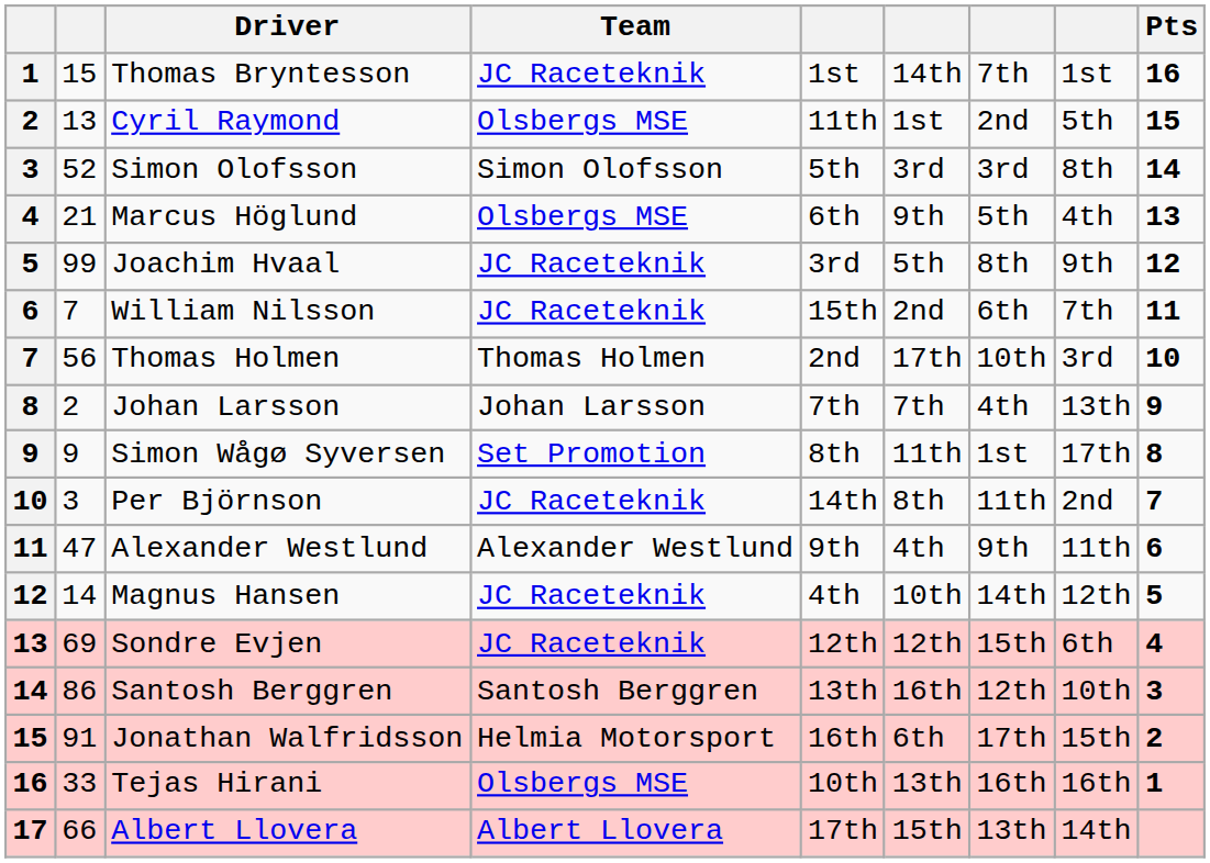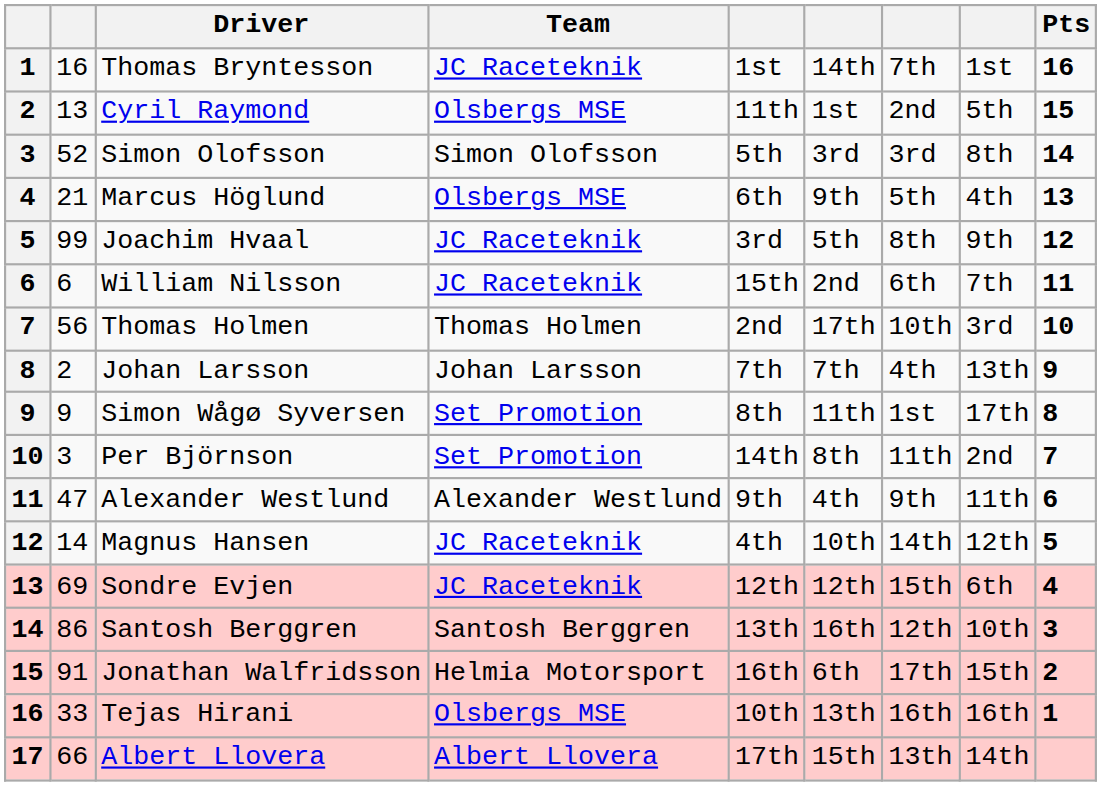 <table class=wikitable style="font-size:95%">
 <tr>
 <th></th>
 <th></th>
 <th>Driver</th>
 <th>Team</th>
 <th></th>
 <th></th>
 <th></th>
 <th></th>
 <th>Pts</th>
 </tr>
 <tr>
 <th>1</th>
-<td>15</td>
+<td>16</td>
 <td> Thomas Bryntesson</td>
 <td><a href='#'>JC Raceteknik</a></td>
 <td>1st</td>
 <td>14th</td>
 <td>7th</td>
 <td>1st</td>
 <td><strong>16</strong></td>
 </tr>
 <tr>
 <th>2</th>
 <td>13</td>
 <td> <a href='#'>Cyril Raymond</a></td>
 <td><a href='#'>Olsbergs MSE</a></td>
 <td>11th</td>
 <td>1st</td>
 <td>2nd</td>
 <td>5th</td>
 <td><strong>15</strong></td>
 </tr>
 <tr>
 <th>3</th>
 <td>52</td>
 <td> Simon Olofsson</td>
 <td>Simon Olofsson</td>
 <td>5th</td>
 <td>3rd</td>
 <td>3rd</td>
 <td>8th</td>
 <td><strong>14</strong></td>
 </tr>
 <tr>
 <th>4</th>
 <td>21</td>
 <td> Marcus Höglund</td>
 <td><a href='#'>Olsbergs MSE</a></td>
 <td>6th</td>
 <td>9th</td>
 <td>5th</td>
 <td>4th</td>
 <td><strong>13</strong></td>
 </tr>
 <tr>
 <th>5</th>
 <td>99</td>
 <td> Joachim Hvaal</td>
 <td><a href='#'>JC Raceteknik</a></td>
 <td>3rd</td>
 <td>5th</td>
 <td>8th</td>
 <td>9th</td>
 <td><strong>12</strong></td>
 </tr>
 <tr>
 <th>6</th>
-<td>7</td>
+<td>6</td>
 <td> William Nilsson</td>
 <td><a href='#'>JC Raceteknik</a></td>
 <td>15th</td>
 <td>2nd</td>
 <td>6th</td>
 <td>7th</td>
 <td><strong>11</strong></td>
 </tr>
 <tr>
 <th>7</th>
 <td>56</td>
 <td> Thomas Holmen</td>
 <td>Thomas Holmen</td>
 <td>2nd</td>
 <td>17th</td>
 <td>10th</td>
 <td>3rd</td>
 <td><strong>10</strong></td>
 </tr>
 <tr>
 <th>8</th>
 <td>2</td>
 <td> Johan Larsson</td>
 <td>Johan Larsson</td>
 <td>7th</td>
 <td>7th</td>
 <td>4th</td>
 <td>13th</td>
 <td><strong>9</strong></td>
 </tr>
 <tr>
 <th>9</th>
 <td>9</td>
 <td> Simon Wågø Syversen</td>
 <td><a href='#'>Set Promotion</a></td>
 <td>8th</td>
 <td>11th</td>
 <td>1st</td>
 <td>17th</td>
 <td><strong>8</strong></td>
 </tr>
 <tr>
 <th>10</th>
 <td>3</td>
 <td> Per Björnson</td>
-<td><a href='#'>JC Raceteknik</a></td>
+<td><a href='#'>Set Promotion</a></td>
 <td>14th</td>
 <td>8th</td>
 <td>11th</td>
 <td>2nd</td>
 <td><strong>7</strong></td>
 </tr>
 <tr>
 <th>11</th>
 <td>47</td>
 <td> Alexander Westlund</td>
 <td>Alexander Westlund</td>
 <td>9th</td>
 <td>4th</td>
 <td>9th</td>
 <td>11th</td>
 <td><strong>6</strong></td>
 </tr>
 <tr>
 <th>12</th>
 <td>14</td>
 <td> Magnus Hansen</td>
 <td><a href='#'>JC Raceteknik</a></td>
 <td>4th</td>
 <td>10th</td>
 <td>14th</td>
 <td>12th</td>
 <td><strong>5</strong></td>
 </tr>
 <tr>
 <th style="background:#ffcccc;">13</th>
 <td style="background:#ffcccc;">69</td>
 <td style="background:#ffcccc;"> Sondre Evjen</td>
 <td style="background:#ffcccc;"><a href='#'>JC Raceteknik</a></td>
 <td style="background:#ffcccc;">12th</td>
 <td style="background:#ffcccc;">12th</td>
 <td style="background:#ffcccc;">15th</td>
 <td style="background:#ffcccc;">6th</td>
 <td style="background:#ffcccc;"><strong>4</strong></td>
 </tr>
 <tr>
 <th style="background:#ffcccc;">14</th>
 <td style="background:#ffcccc;">86</td>
 <td style="background:#ffcccc;"> Santosh Berggren</td>
 <td style="background:#ffcccc;">Santosh Berggren</td>
 <td style="background:#ffcccc;">13th</td>
 <td style="background:#ffcccc;">16th</td>
 <td style="background:#ffcccc;">12th</td>
 <td style="background:#ffcccc;">10th</td>
 <td style="background:#ffcccc;"><strong>3</strong></td>
 </tr>
 <tr>
 <th style="background:#ffcccc;">15</th>
 <td style="background:#ffcccc;">91</td>
 <td style="background:#ffcccc;"> Jonathan Walfridsson</td>
 <td style="background:#ffcccc;">Helmia Motorsport</td>
 <td style="background:#ffcccc;">16th</td>
 <td style="background:#ffcccc;">6th</td>
 <td style="background:#ffcccc;">17th</td>
 <td style="background:#ffcccc;">15th</td>
 <td style="background:#ffcccc;"><strong>2</strong></td>
 </tr>
 <tr>
 <th style="background:#ffcccc;">16</th>
 <td style="background:#ffcccc;">33</td>
 <td style="background:#ffcccc;"> Tejas Hirani</td>
 <td style="background:#ffcccc;"><a href='#'>Olsbergs MSE</a></td>
 <td style="background:#ffcccc;">10th</td>
 <td style="background:#ffcccc;">13th</td>
 <td style="background:#ffcccc;">16th</td>
 <td style="background:#ffcccc;">16th</td>
 <td style="background:#ffcccc;"><strong>1</strong></td>
 </tr>
 <tr>
 <th style="background:#ffcccc;">17</th>
 <td style="background:#ffcccc;">66</td>
 <td style="background:#ffcccc;"> <a href='#'>Albert Llovera</a></td>
 <td style="background:#ffcccc;"><a href='#'>Albert Llovera</a></td>
 <td style="background:#ffcccc;">17th</td>
 <td style="background:#ffcccc;">15th</td>
 <td style="background:#ffcccc;">13th</td>
 <td style="background:#ffcccc;">14th</td>
 <td style="background:#ffcccc;"></td>
 </tr>
 </table>
